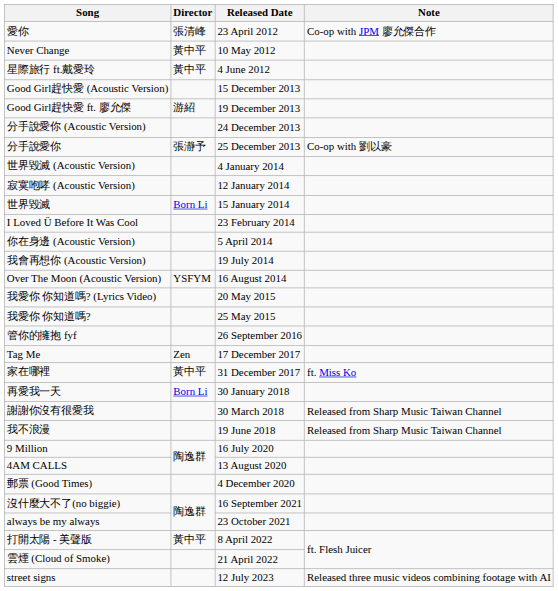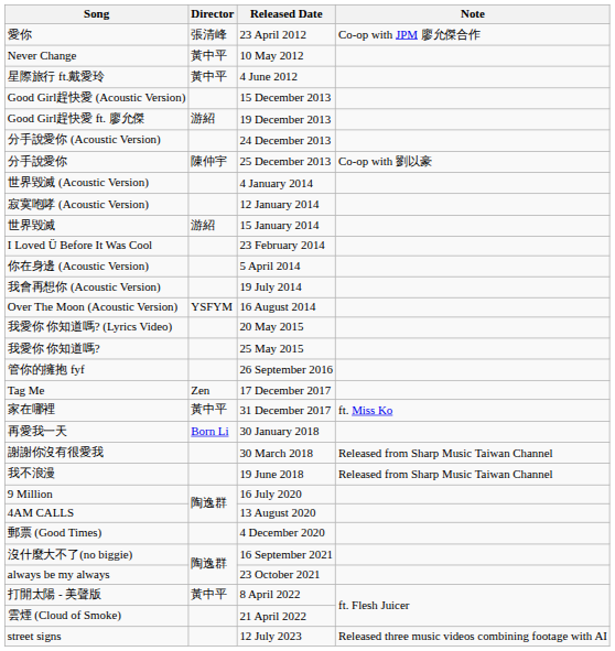 <table class="wikitable">
 <tr>
 <th>Song</th>
 <th>Director</th>
 <th>Released Date</th>
 <th>Note</th>
 </tr>
 <tr>
 <td>愛你</td>
 <td>張清峰</td>
 <td>23 April 2012</td>
 <td>Co-op with <a href='#'>JPM</a>  廖允傑合作</td>
 </tr>
 <tr>
 <td>Never Change</td>
 <td>黃中平</td>
 <td>10 May 2012</td>
 <td></td>
 </tr>
 <tr>
 <td>星際旅行 ft.戴愛玲</td>
 <td>黃中平</td>
 <td>4 June 2012</td>
 <td></td>
 </tr>
 <tr>
 <td>Good Girl趕快愛 (Acoustic Version)</td>
 <td></td>
 <td>15 December 2013</td>
 <td></td>
 </tr>
 <tr>
 <td>Good Girl趕快愛 ft. 廖允傑</td>
 <td>游紹</td>
 <td>19 December 2013</td>
 <td></td>
 </tr>
 <tr>
 <td>分手說愛你 (Acoustic Version)</td>
 <td></td>
 <td>24 December 2013</td>
 <td></td>
 </tr>
 <tr>
 <td>分手說愛你</td>
-<td>張瀞予</td>
+<td>陳仲宇</td>
 <td>25 December 2013</td>
 <td>Co-op with 劉以豪</td>
 </tr>
 <tr>
 <td>世界毀滅 (Acoustic Version)</td>
 <td></td>
 <td>4 January 2014</td>
 <td></td>
 </tr>
 <tr>
 <td>寂寞咆哮 (Acoustic Version)</td>
 <td></td>
 <td>12 January 2014</td>
 <td></td>
 </tr>
 <tr>
 <td>世界毀滅</td>
-<td><a href='#'>Born Li</a></td>
+<td>游紹</td>
 <td>15 January 2014</td>
 <td></td>
 </tr>
 <tr>
 <td>I Loved Ü Before It Was Cool</td>
 <td></td>
 <td>23 February 2014</td>
 <td></td>
 </tr>
 <tr>
 <td>你在身邊 (Acoustic Version)</td>
 <td></td>
 <td>5 April 2014</td>
 <td></td>
 </tr>
 <tr>
 <td>我會再想你 (Acoustic Version)</td>
 <td></td>
 <td>19 July 2014</td>
 <td></td>
 </tr>
 <tr>
 <td>Over The Moon (Acoustic Version)</td>
 <td>YSFYM</td>
 <td>16 August 2014</td>
 <td></td>
 </tr>
 <tr>
 <td>我愛你 你知道嗎? (Lyrics Video)</td>
 <td></td>
 <td>20 May 2015</td>
 <td></td>
 </tr>
 <tr>
 <td>我愛你 你知道嗎?</td>
 <td></td>
 <td>25 May 2015</td>
 <td></td>
 </tr>
 <tr>
 <td>管你的擁抱 fyf</td>
 <td></td>
 <td>26 September 2016</td>
 <td></td>
 </tr>
 <tr>
 <td>Tag Me</td>
 <td>Zen </td>
 <td>17 December 2017</td>
 <td></td>
 </tr>
 <tr>
 <td>家在哪裡</td>
 <td>黃中平</td>
 <td>31 December 2017</td>
 <td>ft. <a href='#'>Miss Ko</a></td>
 </tr>
 <tr>
 <td>再愛我一天</td>
 <td><a href='#'>Born Li</a></td>
 <td>30 January 2018</td>
 <td></td>
 </tr>
 <tr>
 <td>謝謝你沒有很愛我</td>
 <td></td>
 <td>30 March 2018</td>
 <td>Released from Sharp Music Taiwan Channel</td>
 </tr>
 <tr>
 <td>我不浪漫</td>
 <td></td>
 <td>19 June 2018</td>
 <td>Released from Sharp Music Taiwan Channel</td>
 </tr>
 <tr>
 <td>9 Million</td>
 <td rowspan="2">陶逸群</td>
 <td>16 July 2020</td>
 <td></td>
 </tr>
 <tr>
 <td>4AM CALLS</td>
 <td>13 August 2020</td>
 <td></td>
 </tr>
 <tr>
 <td>郵票 (Good Times)</td>
 <td></td>
 <td>4 December 2020</td>
 <td></td>
 </tr>
 <tr>
 <td>沒什麼大不了(no biggie)</td>
 <td rowspan="2">陶逸群</td>
 <td>16 September 2021</td>
 <td></td>
 </tr>
 <tr>
 <td>always be my always</td>
 <td>23 October 2021</td>
 <td></td>
 </tr>
 <tr>
 <td>打開太陽 - 美聲版</td>
 <td>黃中平</td>
 <td>8 April 2022</td>
 <td rowspan="2">ft. Flesh Juicer</td>
 </tr>
 <tr>
 <td>雲煙 (Cloud of Smoke)</td>
 <td></td>
 <td>21 April 2022</td>
 </tr>
 <tr>
 <td>street signs</td>
 <td></td>
 <td>12 July 2023</td>
 <td>Released three music videos combining footage with AI </td>
 </tr>
 </table>
